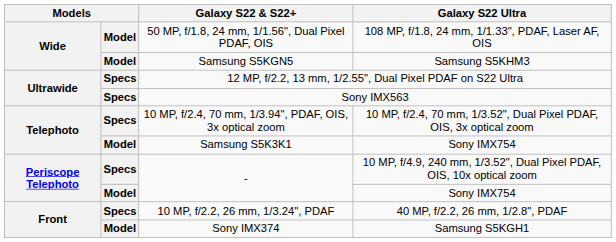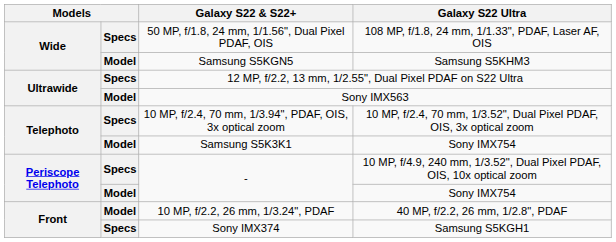 <table class="wikitable" style="text-align:center">
 <tr>
 <th colspan="2">Models</th>
 <th>Galaxy S22 & S22+</th>
 <th>Galaxy S22 Ultra</th>
 </tr>
 <tr>
 <th rowspan="2">Wide</th>
-<th>Model</th>
+<th>Specs</th>
 <td>50 MP, f/1.8, 24 mm, 1/1.56", Dual Pixel PDAF, OIS</td>
 <td>108 MP, f/1.8, 24 mm, 1/1.33", PDAF, Laser AF, OIS</td>
 </tr>
 <tr>
 <th>Model</th>
 <td>Samsung S5KGN5</td>
 <td>Samsung S5KHM3</td>
 </tr>
 <tr>
 <th rowspan="2">Ultrawide</th>
 <th>Specs</th>
 <td colspan="2">12 MP, f/2.2, 13 mm, 1/2.55", Dual Pixel PDAF on S22 Ultra</td>
 </tr>
 <tr>
-<th>Specs</th>
+<th>Model</th>
 <td colspan="2">Sony IMX563</td>
 </tr>
 <tr>
 <th rowspan="2">Telephoto</th>
 <th>Specs</th>
 <td>10 MP, f/2.4, 70 mm, 1/3.94", PDAF, OIS, 3x optical zoom</td>
 <td>10 MP, f/2.4, 70 mm, 1/3.52", Dual Pixel PDAF, OIS, 3x optical zoom</td>
 </tr>
 <tr>
 <th>Model</th>
 <td>Samsung S5K3K1</td>
 <td>Sony IMX754</td>
 </tr>
 <tr>
 <th rowspan="2"><a href='#'>Periscope Telephoto</a></th>
 <th>Specs</th>
 <td rowspan="2">-</td>
 <td>10 MP, f/4.9, 240 mm, 1/3.52", Dual Pixel PDAF, OIS, 10x optical zoom</td>
 </tr>
 <tr>
 <th>Model</th>
 <td>Sony IMX754</td>
 </tr>
 <tr>
 <th rowspan="2">Front</th>
-<th>Specs</th>
+<th>Model</th>
 <td>10 MP, f/2.2, 26 mm, 1/3.24", PDAF</td>
 <td>40 MP, f/2.2, 26 mm, 1/2.8", PDAF</td>
 </tr>
 <tr>
-<th>Model</th>
+<th>Specs</th>
 <td>Sony IMX374</td>
 <td>Samsung S5KGH1</td>
 </tr>
 </table>
